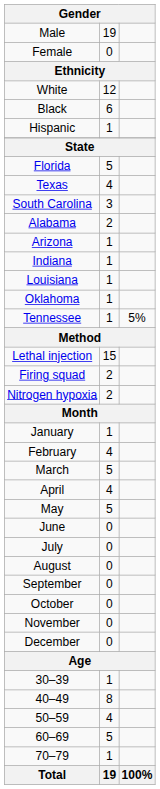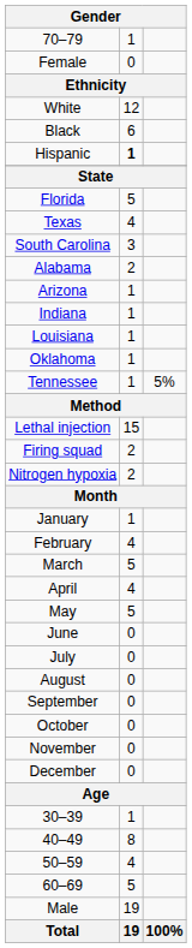 <table class="wikitable" style="text-align:center;">
 <tr>
 <th colspan="3">Gender</th>
 </tr>
 <tr>
-<td>Male</td>
-<td>19</td>
+<td>70–79</td>
+<td>1</td>
 <td></td>
 </tr>
 <tr>
 <td>Female</td>
 <td>0</td>
 <td></td>
 </tr>
 <tr>
 <th colspan="3">Ethnicity</th>
 </tr>
 <tr>
 <td>White</td>
 <td>12</td>
 <td></td>
 </tr>
 <tr>
 <td>Black</td>
 <td>6</td>
 <td></td>
 </tr>
 <tr>
 <td>Hispanic</td>
-<td>1</td>
+<td><strong>1</strong></td>
 <td></td>
 </tr>
 <tr>
 </tr>
 <tr>
 <th colspan="3">State</th>
 </tr>
 <tr>
 <td><a href='#'>Florida</a></td>
 <td>5</td>
 <td></td>
 </tr>
 <tr>
 <td><a href='#'>Texas</a></td>
 <td>4</td>
 <td></td>
 </tr>
 <tr>
 <td><a href='#'>South Carolina</a></td>
 <td>3</td>
 <td></td>
 </tr>
 <tr>
 <td><a href='#'>Alabama</a></td>
 <td>2</td>
 <td></td>
 </tr>
 <tr>
 <td><a href='#'>Arizona</a></td>
 <td>1</td>
 <td></td>
 </tr>
 <tr>
 <td><a href='#'>Indiana</a></td>
 <td>1</td>
 <td></td>
 </tr>
 <tr>
 <td><a href='#'>Louisiana</a></td>
 <td>1</td>
 <td></td>
 </tr>
 <tr>
 <td><a href='#'>Oklahoma</a></td>
 <td>1</td>
 <td></td>
 </tr>
 <tr>
 <td><a href='#'>Tennessee</a></td>
 <td>1</td>
 <td>5%</td>
 </tr>
 <tr>
 <th colspan="3">Method</th>
 </tr>
 <tr>
 <td><a href='#'>Lethal injection</a></td>
 <td>15</td>
 <td></td>
 </tr>
 <tr>
 <td><a href='#'>Firing squad</a></td>
 <td>2</td>
 <td></td>
 </tr>
 <tr>
 <td><a href='#'>Nitrogen hypoxia</a></td>
 <td>2</td>
 <td></td>
 </tr>
 <tr>
 <th colspan="3">Month</th>
 </tr>
 <tr>
 <td>January</td>
 <td>1</td>
 <td></td>
 </tr>
 <tr>
 <td>February</td>
 <td>4</td>
 <td></td>
 </tr>
 <tr>
 <td>March</td>
 <td>5</td>
 <td></td>
 </tr>
 <tr>
 <td>April</td>
 <td>4</td>
 <td></td>
 </tr>
 <tr>
 <td>May</td>
 <td>5</td>
 <td></td>
 </tr>
 <tr>
 <td>June</td>
 <td>0</td>
 <td></td>
 </tr>
 <tr>
 <td>July</td>
 <td>0</td>
 <td></td>
 </tr>
 <tr>
 <td>August</td>
 <td>0</td>
 <td></td>
 </tr>
 <tr>
 <td>September</td>
 <td>0</td>
 <td></td>
 </tr>
 <tr>
 <td>October</td>
 <td>0</td>
 <td></td>
 </tr>
 <tr>
 <td>November</td>
 <td>0</td>
 <td></td>
 </tr>
 <tr>
 <td>December</td>
 <td>0</td>
 <td></td>
 </tr>
 <tr>
 <th colspan="3">Age</th>
 </tr>
 <tr>
 <td>30–39</td>
 <td>1</td>
 <td></td>
 </tr>
 <tr>
 <td>40–49</td>
 <td>8</td>
 <td></td>
 </tr>
 <tr>
 <td>50–59</td>
 <td>4</td>
 <td></td>
 </tr>
 <tr>
 <td>60–69</td>
 <td>5</td>
 <td></td>
 </tr>
 <tr>
-<td>70–79</td>
-<td>1</td>
+<td>Male</td>
+<td>19</td>
 <td></td>
 </tr>
 <tr>
 <th>Total</th>
 <th>19</th>
 <th>100%</th>
 </tr>
 </table>
